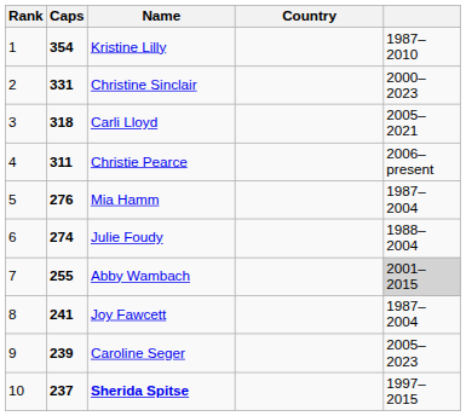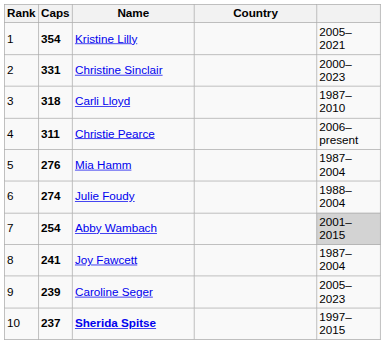 <table class="sortable wikitable">
 <tr>
 <th width="10px">Rank</th>
 <th width="10px">Caps</th>
 <th width="160px">Name</th>
 <th width="160px">Country</th>
 <th width="80px"></th>
 </tr>
 <tr>
 <td>1</td>
 <td><strong>354</strong></td>
 <td><a href='#'>Kristine Lilly</a></td>
 <td></td>
-<td>1987–2010</td>
+<td>2005–2021</td>
 </tr>
 <tr>
 <td>2</td>
 <td><strong>331</strong></td>
 <td><a href='#'>Christine Sinclair</a></td>
 <td></td>
 <td>2000–2023</td>
 </tr>
 <tr>
 <td>3</td>
 <td><strong>318</strong></td>
 <td><a href='#'>Carli Lloyd</a></td>
 <td></td>
-<td>2005–2021</td>
+<td>1987–2010</td>
 </tr>
 <tr>
 <td>4</td>
 <td><strong>311</strong></td>
 <td><a href='#'>Christie Pearce</a></td>
 <td></td>
 <td>2006–present</td>
 </tr>
 <tr>
 <td>5</td>
 <td><strong>276</strong></td>
 <td><a href='#'>Mia Hamm</a></td>
 <td></td>
 <td>1987–2004</td>
 </tr>
 <tr>
 <td>6</td>
 <td><strong>274</strong></td>
 <td><a href='#'>Julie Foudy</a></td>
 <td></td>
 <td>1988–2004</td>
 </tr>
 <tr>
 <td>7</td>
-<td><strong>255</strong></td>
+<td><strong>254</strong></td>
 <td><a href='#'>Abby Wambach</a></td>
 <td></td>
 <td style="background: lightgrey;">2001–2015</td>
 </tr>
 <tr>
 <td>8</td>
 <td><strong>241</strong></td>
 <td><a href='#'>Joy Fawcett</a></td>
 <td></td>
 <td>1987–2004</td>
 </tr>
 <tr>
 <td>9</td>
 <td><strong>239</strong></td>
 <td><a href='#'>Caroline Seger</a></td>
 <td></td>
 <td>2005–2023</td>
 </tr>
 <tr>
 <td>10</td>
 <td><strong>237</strong></td>
 <td><strong><a href='#'>Sherida Spitse</a></strong></td>
 <td></td>
 <td>1997–2015</td>
 </tr>
 </table>
